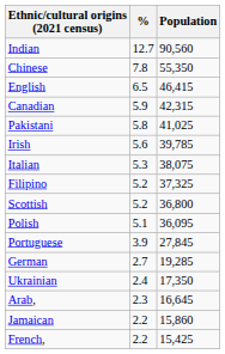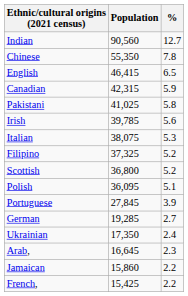 <table class="wikitable">
 <tr>
 <th>Ethnic/cultural origins<br>(2021 census)</th>
+<th>Population</th>
 <th>%</th>
-<th>Population</th>
 </tr>
 <tr>
 <td><a href='#'>Indian</a></td>
+<td>90,560</td>
 <td>12.7</td>
-<td>90,560</td>
 </tr>
 <tr>
 <td><a href='#'>Chinese</a></td>
+<td>55,350</td>
 <td>7.8</td>
-<td>55,350</td>
 </tr>
 <tr>
 <td><a href='#'>English</a></td>
+<td>46,415</td>
 <td>6.5</td>
-<td>46,415</td>
 </tr>
 <tr>
 <td><a href='#'>Canadian</a></td>
+<td>42,315</td>
 <td>5.9</td>
-<td>42,315</td>
 </tr>
 <tr>
 <td><a href='#'>Pakistani</a></td>
+<td>41,025</td>
 <td>5.8</td>
-<td>41,025</td>
 </tr>
 <tr>
 <td><a href='#'>Irish</a></td>
+<td>39,785</td>
 <td>5.6</td>
-<td>39,785</td>
 </tr>
 <tr>
 <td><a href='#'>Italian</a></td>
+<td>38,075</td>
 <td>5.3</td>
-<td>38,075</td>
 </tr>
 <tr>
 <td><a href='#'>Filipino</a></td>
+<td>37,325</td>
 <td>5.2</td>
-<td>37,325</td>
 </tr>
 <tr>
 <td><a href='#'>Scottish</a></td>
+<td>36,800</td>
 <td>5.2</td>
-<td>36,800</td>
 </tr>
 <tr>
 <td><a href='#'>Polish</a></td>
+<td>36,095</td>
 <td>5.1</td>
-<td>36,095</td>
 </tr>
 <tr>
 <td><a href='#'>Portuguese</a></td>
+<td>27,845</td>
 <td>3.9</td>
-<td>27,845</td>
 </tr>
 <tr>
 <td><a href='#'>German</a></td>
+<td>19,285</td>
 <td>2.7</td>
-<td>19,285</td>
 </tr>
 <tr>
 <td><a href='#'>Ukrainian</a></td>
+<td>17,350</td>
 <td>2.4</td>
-<td>17,350</td>
 </tr>
 <tr>
 <td><a href='#'>Arab</a>, </td>
+<td>16,645</td>
 <td>2.3</td>
-<td>16,645</td>
 </tr>
 <tr>
 <td><a href='#'>Jamaican</a></td>
+<td>15,860</td>
 <td>2.2</td>
-<td>15,860</td>
 </tr>
 <tr>
 <td><a href='#'>French</a>, </td>
+<td>15,425</td>
 <td>2.2</td>
-<td>15,425</td>
 </tr>
 </table>
